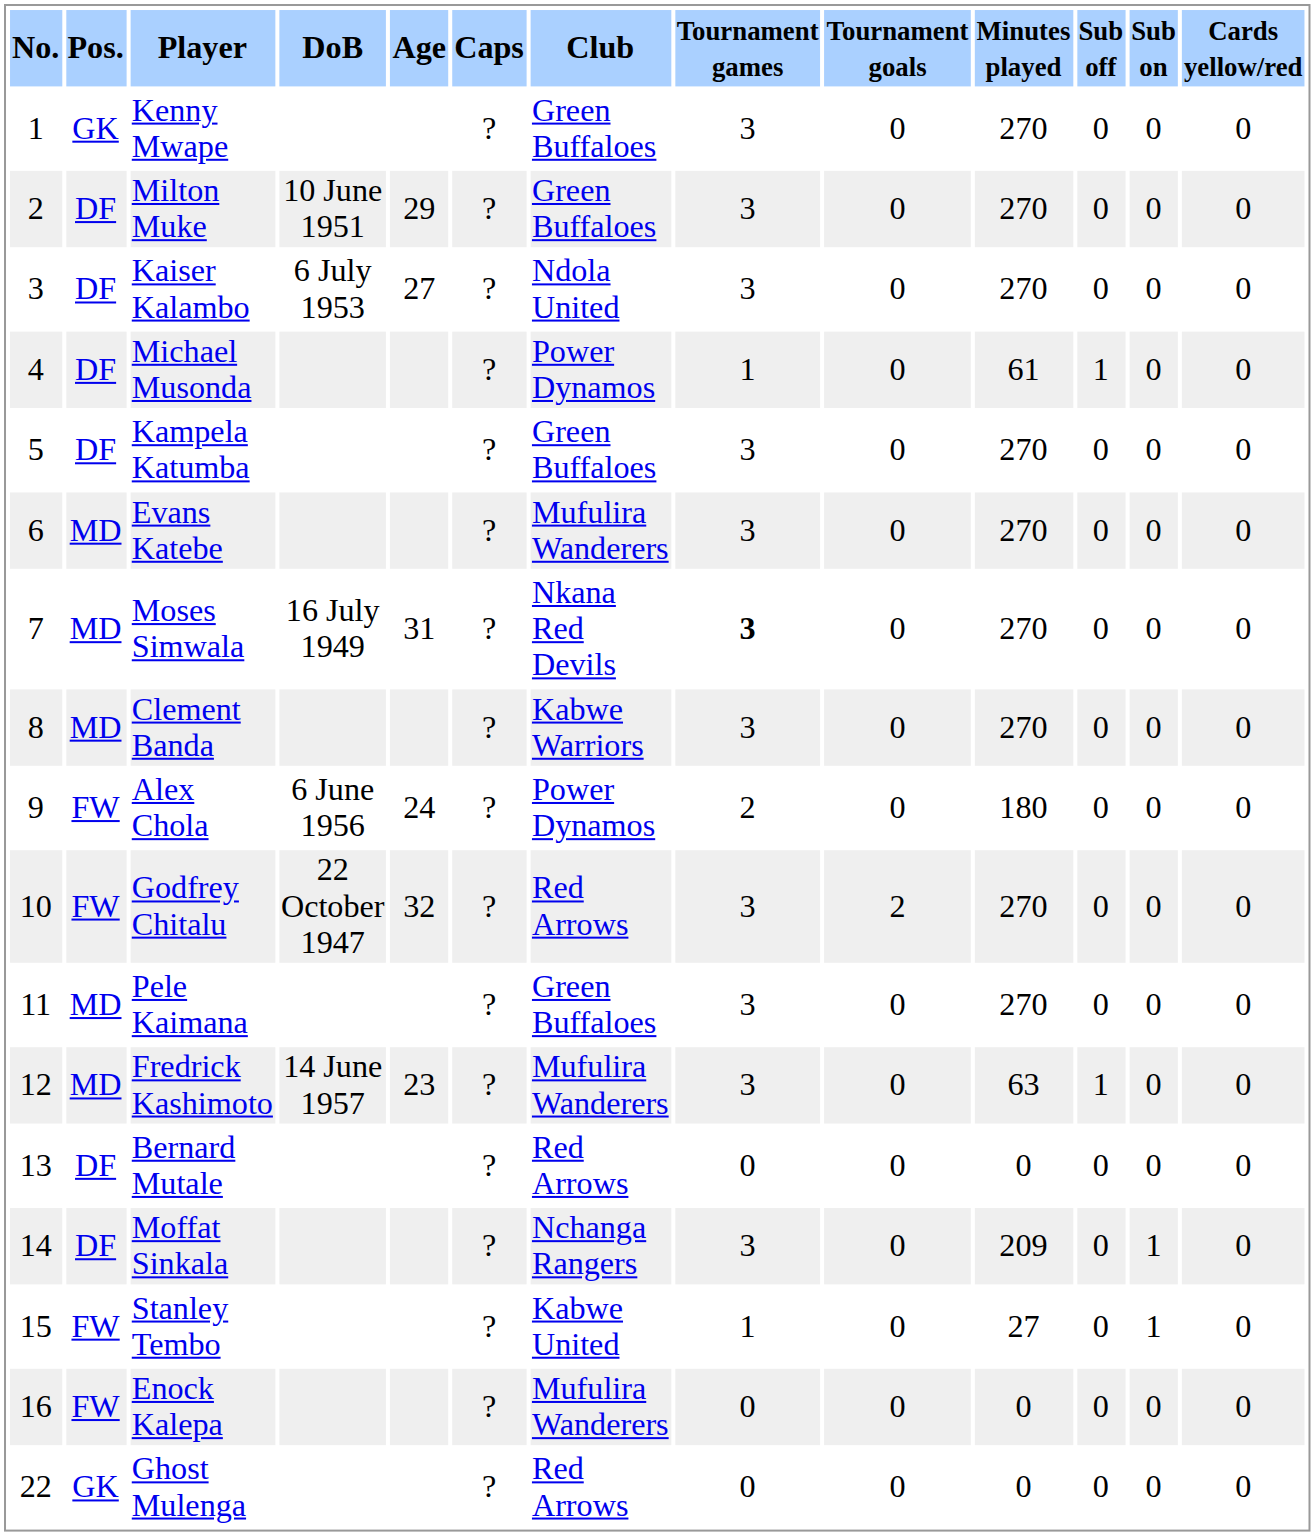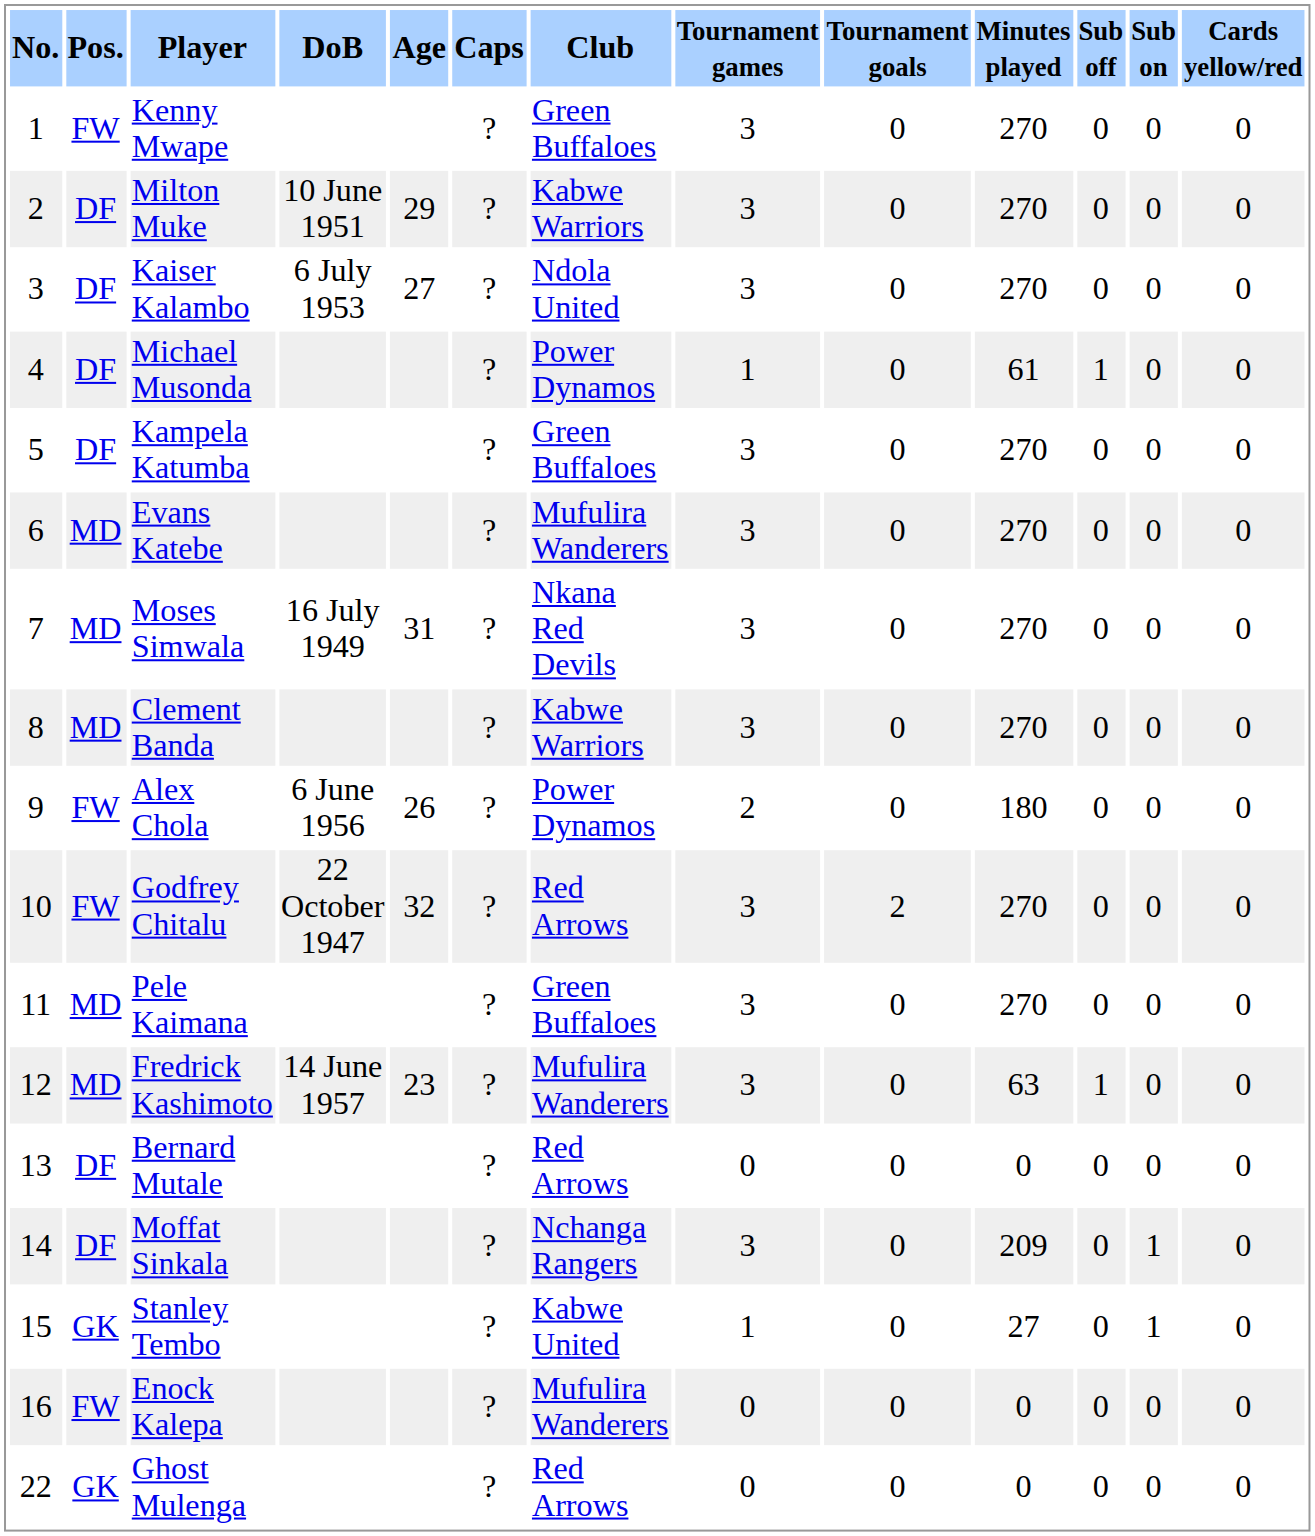 <table border="0" width="100%" style="border: 1px solid #999; background-color:#FFFFFF; text-align:center">
 <tr align="center" bgcolor="#AAD0FF">
 <th width=4%>No.</th>
 <th width=4%>Pos.</th>
 <th width=23%>Player</th>
 <th width=12%>DoB</th>
 <th width=4%>Age</th>
 <th width=4%>Caps</th>
 <th width=21%>Club</th>
 <th width=6%><small>Tournament<br>games</small></th>
 <th width=6%><small>Tournament<br>goals</small></th>
 <th width=4%><small>Minutes<br>played</small></th>
 <th width=4%><small>Sub off</small></th>
 <th width=4%><small>Sub on</small></th>
 <th width=4%><small>Cards<br>yellow/red</small></th>
 </tr>
 <tr>
 <td>1</td>
-<td><a href='#'>GK</a></td>
+<td><a href='#'>FW</a></td>
 <td align="left"><a href='#'>Kenny Mwape</a></td>
 <td></td>
 <td></td>
 <td>?</td>
 <td align="left"> <a href='#'>Green Buffaloes</a></td>
 <td>3</td>
 <td>0</td>
 <td>270</td>
 <td>0</td>
 <td>0</td>
 <td>0</td>
 </tr>
 <tr bgcolor="#EFEFEF">
 <td>2</td>
 <td><a href='#'>DF</a></td>
 <td align="left"><a href='#'>Milton Muke</a></td>
 <td>10 June 1951</td>
 <td>29</td>
 <td>?</td>
-<td align="left"> <a href='#'>Green Buffaloes</a></td>
+<td align="left"> <a href='#'>Kabwe Warriors</a></td>
 <td>3</td>
 <td>0</td>
 <td>270</td>
 <td>0</td>
 <td>0</td>
 <td>0</td>
 </tr>
 <tr>
 <td>3</td>
 <td><a href='#'>DF</a></td>
 <td align="left"><a href='#'>Kaiser Kalambo</a></td>
 <td>6 July 1953</td>
 <td>27</td>
 <td>?</td>
 <td align="left"> <a href='#'>Ndola United</a></td>
 <td>3</td>
 <td>0</td>
 <td>270</td>
 <td>0</td>
 <td>0</td>
 <td>0</td>
 </tr>
 <tr bgcolor="#EFEFEF">
 <td>4</td>
 <td><a href='#'>DF</a></td>
 <td align="left"><a href='#'>Michael Musonda</a></td>
 <td></td>
 <td></td>
 <td>?</td>
 <td align="left"> <a href='#'>Power Dynamos</a></td>
 <td>1</td>
 <td>0</td>
 <td>61</td>
 <td>1</td>
 <td>0</td>
 <td>0</td>
 </tr>
 <tr>
 <td>5</td>
 <td><a href='#'>DF</a></td>
 <td align="left"><a href='#'>Kampela Katumba</a></td>
 <td></td>
 <td></td>
 <td>?</td>
 <td align="left"> <a href='#'>Green Buffaloes</a></td>
 <td>3</td>
 <td>0</td>
 <td>270</td>
 <td>0</td>
 <td>0</td>
 <td>0</td>
 </tr>
 <tr bgcolor="#EFEFEF">
 <td>6</td>
 <td><a href='#'>MD</a></td>
 <td align="left"><a href='#'>Evans Katebe</a></td>
 <td></td>
 <td></td>
 <td>?</td>
 <td align="left"> <a href='#'>Mufulira Wanderers</a></td>
 <td>3</td>
 <td>0</td>
 <td>270</td>
 <td>0</td>
 <td>0</td>
 <td>0</td>
 </tr>
 <tr>
 <td>7</td>
 <td><a href='#'>MD</a></td>
 <td align="left"><a href='#'>Moses Simwala</a></td>
 <td>16 July 1949</td>
 <td>31</td>
 <td>?</td>
 <td align="left"> <a href='#'>Nkana Red Devils</a></td>
-<td><strong>3</strong></td>
+<td>3</td>
 <td>0</td>
 <td>270</td>
 <td>0</td>
 <td>0</td>
 <td>0</td>
 </tr>
 <tr bgcolor="#EFEFEF">
 <td>8</td>
 <td><a href='#'>MD</a></td>
 <td align="left"><a href='#'>Clement Banda</a></td>
 <td></td>
 <td></td>
 <td>?</td>
 <td align="left"> <a href='#'>Kabwe Warriors</a></td>
 <td>3</td>
 <td>0</td>
 <td>270</td>
 <td>0</td>
 <td>0</td>
 <td>0</td>
 </tr>
 <tr>
 <td>9</td>
 <td><a href='#'>FW</a></td>
 <td align="left"><a href='#'>Alex Chola</a></td>
 <td>6 June 1956</td>
-<td>24</td>
+<td>26</td>
 <td>?</td>
 <td align="left"> <a href='#'>Power Dynamos</a></td>
 <td>2</td>
 <td>0</td>
 <td>180</td>
 <td>0</td>
 <td>0</td>
 <td>0</td>
 </tr>
 <tr bgcolor="#EFEFEF">
 <td>10</td>
 <td><a href='#'>FW</a></td>
 <td align="left"><a href='#'>Godfrey Chitalu</a></td>
 <td>22 October 1947</td>
 <td>32</td>
 <td>?</td>
 <td align="left"> <a href='#'>Red Arrows</a></td>
 <td>3</td>
 <td>2</td>
 <td>270</td>
 <td>0</td>
 <td>0</td>
 <td>0</td>
 </tr>
 <tr>
 <td>11</td>
 <td><a href='#'>MD</a></td>
 <td align="left"><a href='#'>Pele Kaimana</a></td>
 <td></td>
 <td></td>
 <td>?</td>
 <td align="left"> <a href='#'>Green Buffaloes</a></td>
 <td>3</td>
 <td>0</td>
 <td>270</td>
 <td>0</td>
 <td>0</td>
 <td>0</td>
 </tr>
 <tr bgcolor="#EFEFEF">
 <td>12</td>
 <td><a href='#'>MD</a></td>
 <td align="left"><a href='#'>Fredrick Kashimoto</a></td>
 <td>14 June 1957</td>
 <td>23</td>
 <td>?</td>
 <td align="left"> <a href='#'>Mufulira Wanderers</a></td>
 <td>3</td>
 <td>0</td>
 <td>63</td>
 <td>1</td>
 <td>0</td>
 <td>0</td>
 </tr>
 <tr>
 <td>13</td>
 <td><a href='#'>DF</a></td>
 <td align="left"><a href='#'>Bernard Mutale</a></td>
 <td></td>
 <td></td>
 <td>?</td>
 <td align="left"> <a href='#'>Red Arrows</a></td>
 <td>0</td>
 <td>0</td>
 <td>0</td>
 <td>0</td>
 <td>0</td>
 <td>0</td>
 </tr>
 <tr bgcolor="#EFEFEF">
 <td>14</td>
 <td><a href='#'>DF</a></td>
 <td align="left"><a href='#'>Moffat Sinkala</a></td>
 <td></td>
 <td></td>
 <td>?</td>
 <td align="left"> <a href='#'>Nchanga Rangers</a></td>
 <td>3</td>
 <td>0</td>
 <td>209</td>
 <td>0</td>
 <td>1</td>
 <td>0</td>
 </tr>
 <tr>
 <td>15</td>
-<td><a href='#'>FW</a></td>
+<td><a href='#'>GK</a></td>
 <td align="left"><a href='#'>Stanley Tembo</a></td>
 <td></td>
 <td></td>
 <td>?</td>
 <td align="left"> <a href='#'>Kabwe United</a></td>
 <td>1</td>
 <td>0</td>
 <td>27</td>
 <td>0</td>
 <td>1</td>
 <td>0</td>
 </tr>
 <tr bgcolor="#EFEFEF">
 <td>16</td>
 <td><a href='#'>FW</a></td>
 <td align="left"><a href='#'>Enock Kalepa</a></td>
 <td></td>
 <td></td>
 <td>?</td>
 <td align="left"> <a href='#'>Mufulira Wanderers</a></td>
 <td>0</td>
 <td>0</td>
 <td>0</td>
 <td>0</td>
 <td>0</td>
 <td>0</td>
 </tr>
 <tr>
 <td>22</td>
 <td><a href='#'>GK</a></td>
 <td align="left"><a href='#'>Ghost Mulenga</a></td>
 <td></td>
 <td></td>
 <td>?</td>
 <td align="left"> <a href='#'>Red Arrows</a></td>
 <td>0</td>
 <td>0</td>
 <td>0</td>
 <td>0</td>
 <td>0</td>
 <td>0</td>
 </tr>
 </table>
